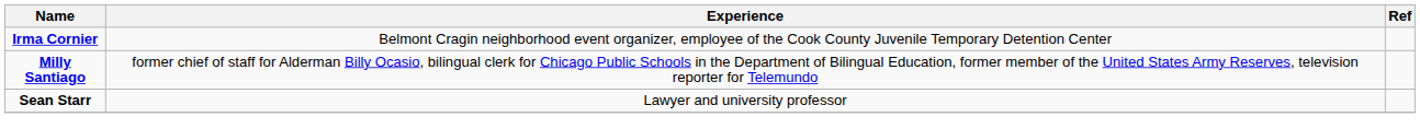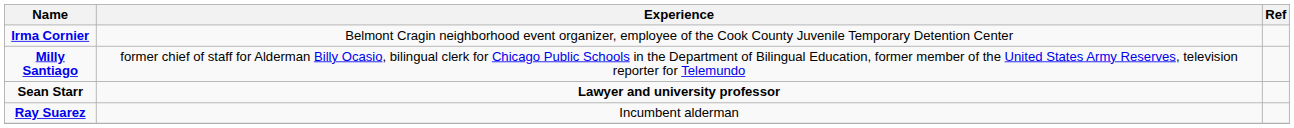 <table class="wikitable" style="text-align:center">
 <tr>
 <th>Name</th>
 <th>Experience</th>
 <th>Ref</th>
 </tr>
 <tr>
 <td><strong><a href='#'>Irma Cornier</a></strong></td>
 <td>Belmont Cragin neighborhood event organizer, employee of the Cook County Juvenile Temporary Detention Center</td>
 <td></td>
 </tr>
 <tr>
 <td><strong><a href='#'>Milly Santiago</a></strong></td>
 <td>former chief of staff for Alderman <a href='#'>Billy Ocasio</a>, bilingual clerk for <a href='#'>Chicago Public Schools</a> in the Department of Bilingual Education, former member of the <a href='#'>United States Army Reserves</a>, television reporter for <a href='#'>Telemundo</a></td>
 <td></td>
 </tr>
 <tr>
 <td><strong>Sean Starr</strong></td>
-<td>Lawyer and university professor</td>
+<td><strong>Lawyer and university professor</strong></td>
+<td></td>
+</tr>
+<tr>
+<td><strong><a href='#'>Ray Suarez</a></strong></td>
+<td>Incumbent alderman</td>
 <td></td>
 </tr>
 <tr>
 </tr>
 </table>
